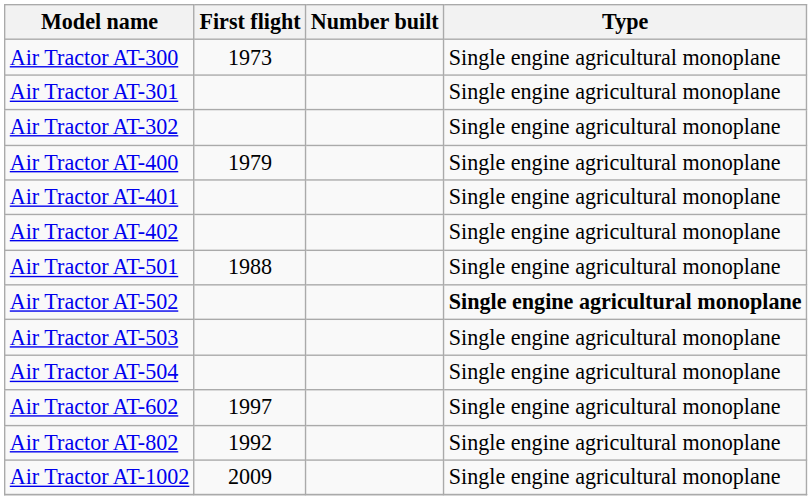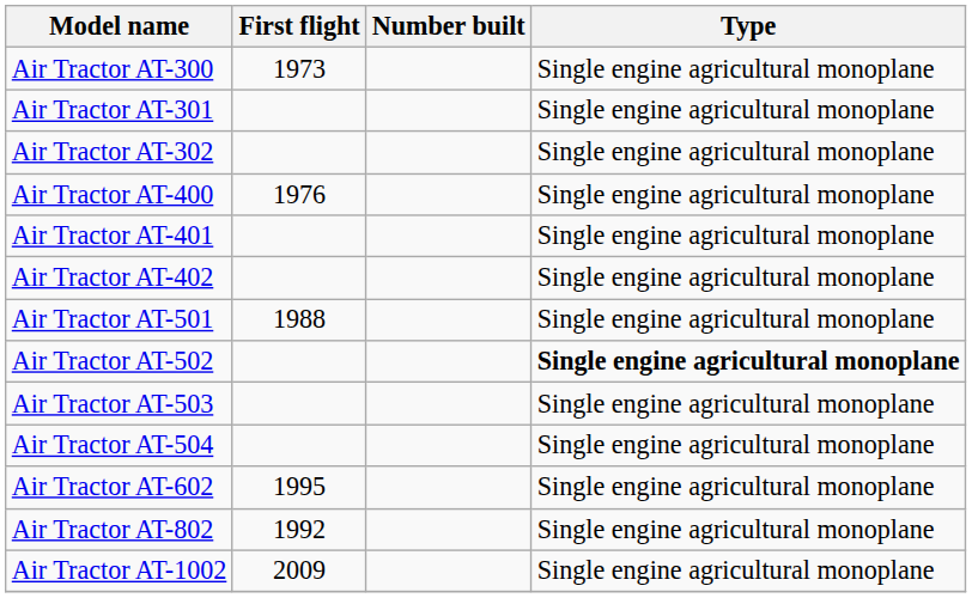 <table class="wikitable sortable">
 <tr>
 <th>Model name</th>
 <th>First flight</th>
 <th>Number built</th>
 <th>Type</th>
 </tr>
 <tr>
 <td align=left><a href='#'>Air Tractor AT-300</a></td>
 <td align=center>1973</td>
 <td align=center></td>
 <td align=left>Single engine agricultural monoplane</td>
 </tr>
 <tr>
 <td align=left><a href='#'>Air Tractor AT-301</a></td>
 <td align=center></td>
 <td align=center></td>
 <td align=left>Single engine agricultural monoplane</td>
 </tr>
 <tr>
 <td align=left><a href='#'>Air Tractor AT-302</a></td>
 <td align=center></td>
 <td align=center></td>
 <td align=left>Single engine agricultural monoplane</td>
 </tr>
 <tr>
 <td align=left><a href='#'>Air Tractor AT-400</a></td>
-<td align=center>1979</td>
+<td align=center>1976</td>
 <td align=center></td>
 <td align=left>Single engine agricultural monoplane</td>
 </tr>
 <tr>
 <td align=left><a href='#'>Air Tractor AT-401</a></td>
 <td align=center></td>
 <td align=center></td>
 <td align=left>Single engine agricultural monoplane</td>
 </tr>
 <tr>
 <td align=left><a href='#'>Air Tractor AT-402</a></td>
 <td align=center></td>
 <td align=center></td>
 <td align=left>Single engine agricultural monoplane</td>
 </tr>
 <tr>
 <td align=left><a href='#'>Air Tractor AT-501</a></td>
 <td align=center>1988</td>
 <td align=center></td>
 <td align=left>Single engine agricultural monoplane</td>
 </tr>
 <tr>
 <td align=left><a href='#'>Air Tractor AT-502</a></td>
 <td align=center></td>
 <td align=center></td>
 <td align=left><strong>Single engine agricultural monoplane</strong></td>
 </tr>
 <tr>
 <td align=left><a href='#'>Air Tractor AT-503</a></td>
 <td align=center></td>
 <td align=center></td>
 <td align=left>Single engine agricultural monoplane</td>
 </tr>
 <tr>
 <td align=left><a href='#'>Air Tractor AT-504</a></td>
 <td align=center></td>
 <td align=center></td>
 <td align=left>Single engine agricultural monoplane</td>
 </tr>
 <tr>
 <td align=left><a href='#'>Air Tractor AT-602</a></td>
-<td align=center>1997</td>
+<td align=center>1995</td>
 <td align=center></td>
 <td align=left>Single engine agricultural monoplane</td>
 </tr>
 <tr>
 <td align=left><a href='#'>Air Tractor AT-802</a></td>
 <td align=center>1992</td>
 <td align=center></td>
 <td align=left>Single engine agricultural monoplane</td>
 </tr>
 <tr>
 <td align=left><a href='#'>Air Tractor AT-1002</a></td>
 <td align=center>2009</td>
 <td align=center></td>
 <td align=left>Single engine agricultural monoplane</td>
 </tr>
 <tr>
 </tr>
 </table>
